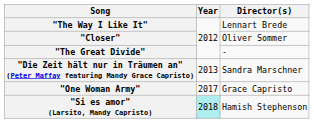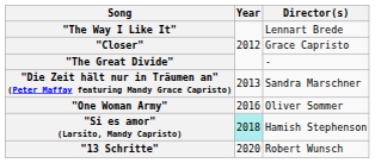 <table class="wikitable plainrowheaders">
 <tr>
 <th scope="col">Song</th>
 <th scope="col">Year</th>
 <th scope="col">Director(s)</th>
 </tr>
 <tr>
 <th scope="row">"The Way I Like It"</th>
 <td rowspan="3">2012</td>
 <td>Lennart Brede</td>
 </tr>
 <tr>
 <th scope="row">"Closer"</th>
-<td>Oliver Sommer</td>
+<td>Grace Capristo</td>
 </tr>
 <tr>
 <th scope="row">"The Great Divide"</th>
 <td>-</td>
 </tr>
 <tr>
 <th scope="row">"Die Zeit hält nur in Träumen an"<br><small>(<a href='#'>Peter Maffay</a> featuring Mandy Grace Capristo)</small></th>
 <td rowspan="1">2013</td>
 <td>Sandra Marschner</td>
 </tr>
 <tr>
 <th scope="row">"One Woman Army"</th>
-<td rowspan="1">2017</td>
-<td>Grace Capristo</td>
+<td rowspan="1">2016</td>
+<td>Oliver Sommer</td>
 </tr>
 <tr>
 <th scope="row">"Si es amor"<br><small>(Larsito, Mandy Capristo)</small></th>
 <td style="background: paleturquoise;">2018</td>
 <td>Hamish Stephenson</td>
 </tr>
+<tr>
+<th scope="row">"13 Schritte"</th>
+<td>2020</td>
+<td>Robert Wunsch</td>
+</tr>
 </table>
